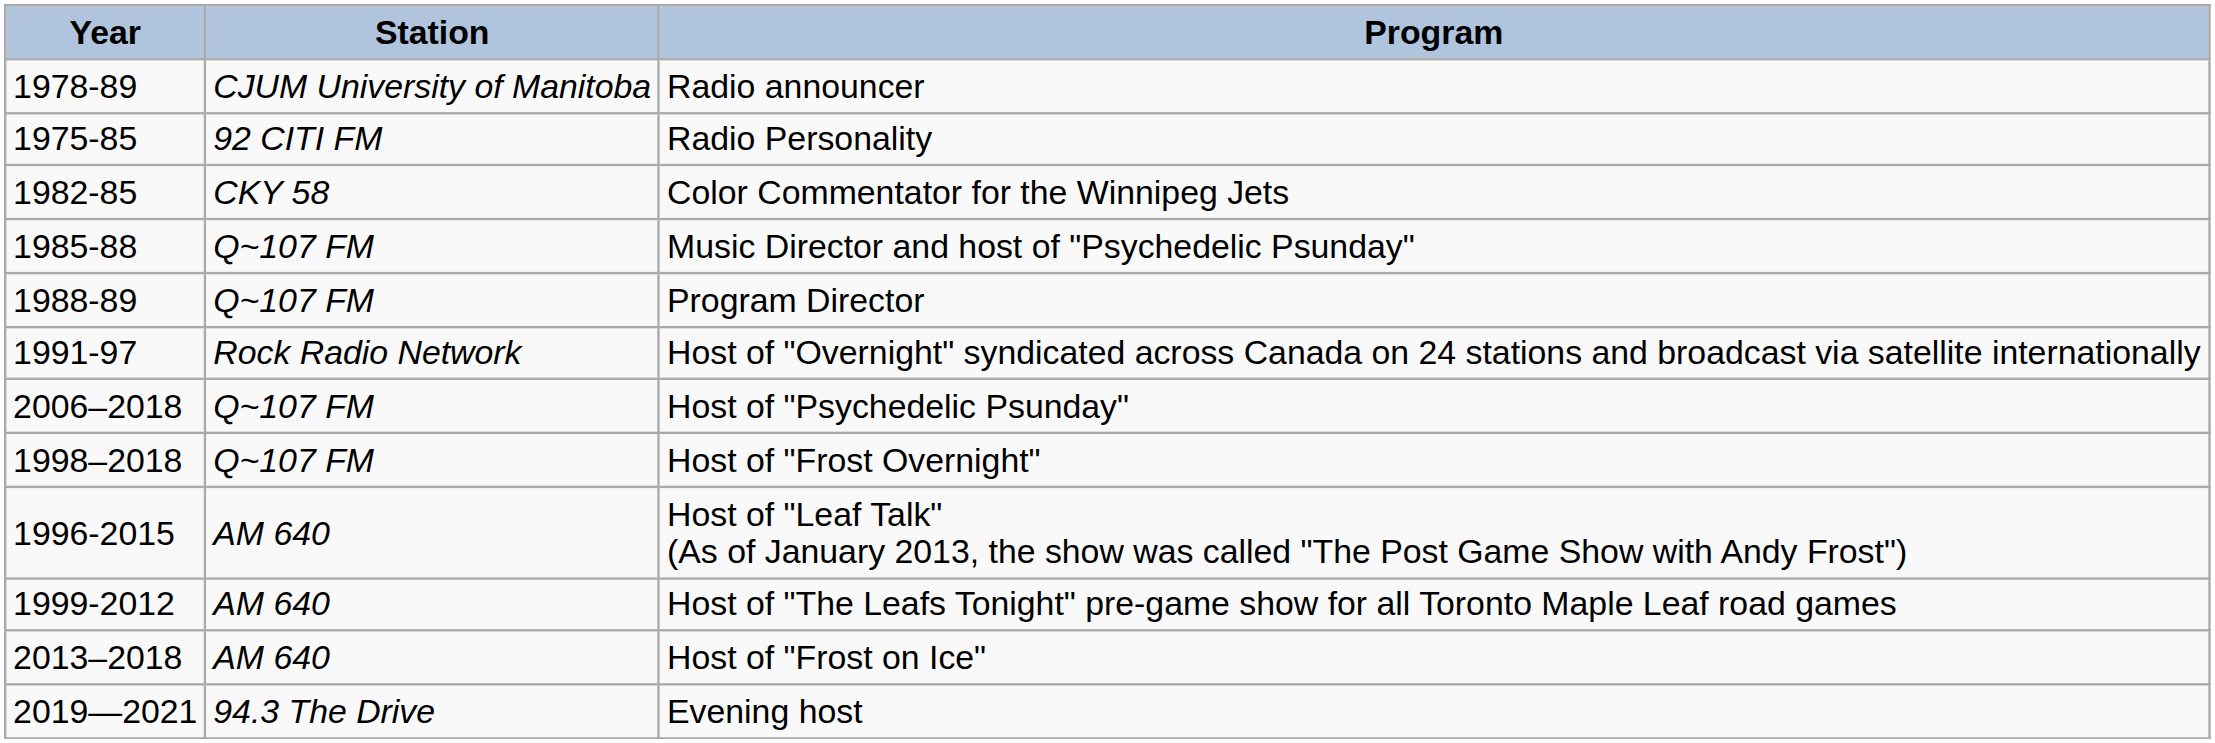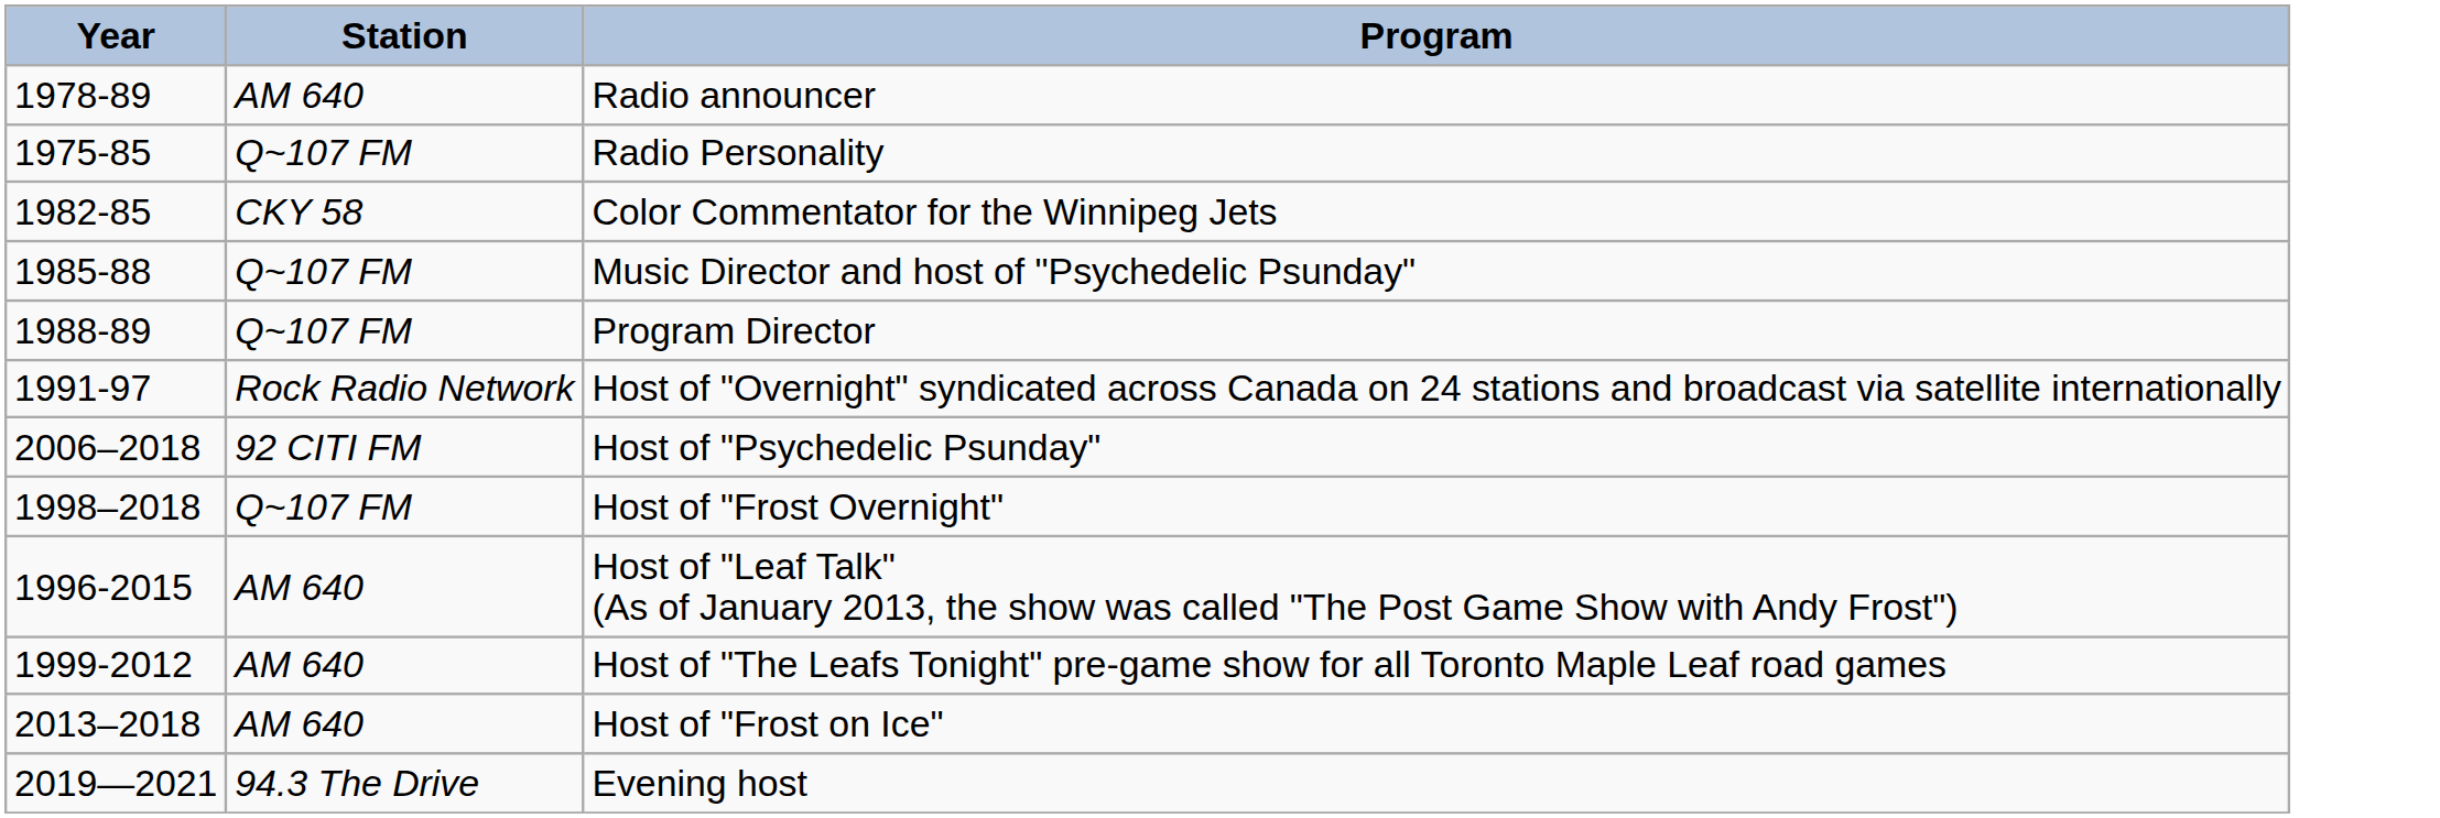 <table class="wikitable" style="font-size:90%">
 <tr style="text-align:center;">
 <th style="background:#B0C4DE;">Year</th>
 <th style="background:#B0C4DE;">Station</th>
 <th style="background:#B0C4DE;">Program</th>
 </tr>
 <tr>
 <td>1978-89</td>
-<td><em>CJUM University of Manitoba</em></td>
+<td><em>AM 640</em></td>
 <td>Radio announcer</td>
 </tr>
 <tr>
 <td>1975-85</td>
-<td><em>92 CITI FM</em></td>
+<td><em>Q~107 FM</em></td>
 <td>Radio Personality</td>
 </tr>
 <tr>
 <td>1982-85</td>
 <td><em>CKY 58</em></td>
 <td>Color Commentator for the Winnipeg Jets</td>
 </tr>
 <tr>
 <td>1985-88</td>
 <td><em>Q~107 FM</em></td>
 <td>Music Director and host of "Psychedelic Psunday"</td>
 </tr>
 <tr>
 <td>1988-89</td>
 <td><em>Q~107 FM</em></td>
 <td>Program Director</td>
 </tr>
 <tr>
 <td>1991-97</td>
 <td><em>Rock Radio Network</em></td>
 <td>Host of "Overnight" syndicated across Canada on 24 stations and broadcast via satellite internationally</td>
 </tr>
 <tr>
 <td>2006–2018</td>
-<td><em>Q~107 FM</em></td>
+<td><em>92 CITI FM</em></td>
 <td>Host of "Psychedelic Psunday"</td>
 </tr>
 <tr>
 <td>1998–2018</td>
 <td><em>Q~107 FM</em></td>
 <td>Host of "Frost Overnight"</td>
 </tr>
 <tr>
 <td>1996-2015</td>
 <td><em>AM 640</em></td>
 <td>Host of "Leaf Talk"<br>(As of January 2013, the show was called "The Post Game Show with Andy Frost")</td>
 </tr>
 <tr>
 <td>1999-2012</td>
 <td><em>AM 640</em></td>
 <td>Host of "The Leafs Tonight" pre-game show for all Toronto Maple Leaf road games</td>
 </tr>
 <tr>
 <td>2013–2018</td>
 <td><em>AM 640</em></td>
 <td>Host of "Frost on Ice"</td>
 </tr>
 <tr>
 <td>2019—2021</td>
 <td><em>94.3 The Drive</em></td>
 <td>Evening host</td>
 </tr>
 </table>
